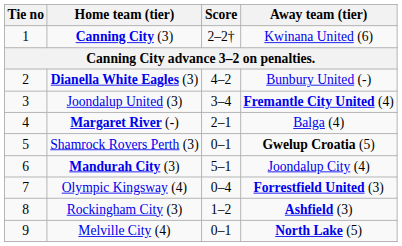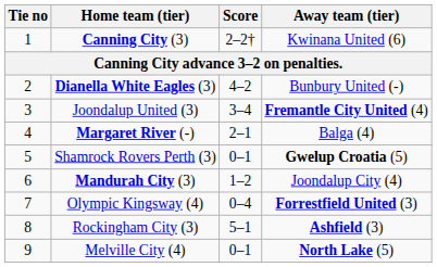 <table class="wikitable" style="text-align:center">
 <tr>
 <th>Tie no</th>
 <th>Home team (tier)</th>
 <th>Score</th>
 <th>Away team (tier)</th>
 </tr>
 <tr>
 <td>1</td>
 <td><strong><a href='#'>Canning City</a></strong> (3)</td>
 <td>2–2†</td>
 <td><a href='#'>Kwinana United</a> (6)</td>
 </tr>
 <tr>
 <th colspan=7>Canning City advance 3–2 on penalties.</th>
 </tr>
 <tr>
 <td>2</td>
 <td><strong><a href='#'>Dianella White Eagles</a></strong> (3)</td>
 <td>4–2</td>
 <td><a href='#'>Bunbury United</a> (-)</td>
 </tr>
 <tr>
 <td>3</td>
 <td><a href='#'>Joondalup United</a> (3)</td>
 <td>3–4</td>
 <td><strong><a href='#'>Fremantle City United</a></strong> (4)</td>
 </tr>
 <tr>
 <td>4</td>
 <td><strong><a href='#'>Margaret River</a></strong> (-)</td>
 <td>2–1</td>
 <td><a href='#'>Balga</a> (4)</td>
 </tr>
 <tr>
 <td>5</td>
 <td><a href='#'>Shamrock Rovers Perth</a> (3)</td>
 <td>0–1</td>
 <td><strong>Gwelup Croatia</strong> (5)</td>
 </tr>
 <tr>
 <td>6</td>
 <td><strong><a href='#'>Mandurah City</a></strong> (3)</td>
-<td>5–1</td>
+<td>1–2</td>
 <td><a href='#'>Joondalup City</a> (4)</td>
 </tr>
 <tr>
 <td>7</td>
 <td><a href='#'>Olympic Kingsway</a> (4)</td>
 <td>0–4</td>
 <td><strong><a href='#'>Forrestfield United</a></strong> (3)</td>
 </tr>
 <tr>
 <td>8</td>
 <td><a href='#'>Rockingham City</a> (3)</td>
-<td>1–2</td>
+<td>5–1</td>
 <td><strong><a href='#'>Ashfield</a></strong> (3)</td>
 </tr>
 <tr>
 <td>9</td>
 <td><a href='#'>Melville City</a> (4)</td>
 <td>0–1</td>
 <td><strong><a href='#'>North Lake</a></strong> (5)</td>
 </tr>
 </table>
